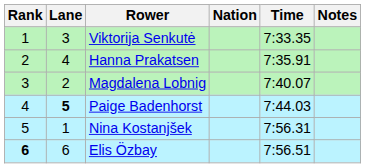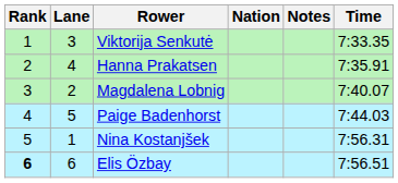 <table class="wikitable sortable" style="text-align:center">
 <tr>
 <th>Rank</th>
 <th>Lane</th>
 <th>Rower</th>
 <th>Nation</th>
+<th>Notes</th>
 <th>Time</th>
-<th>Notes</th>
 </tr>
 <tr bgcolor="bbf3bb">
 <td>1</td>
 <td>3</td>
 <td align=left><a href='#'>Viktorija Senkutė</a></td>
 <td align=left></td>
+<td></td>
 <td>7:33.35</td>
-<td></td>
 </tr>
 <tr bgcolor="bbf3bb">
 <td>2</td>
 <td>4</td>
 <td align=left><a href='#'>Hanna Prakatsen</a></td>
 <td align=left></td>
+<td></td>
 <td>7:35.91</td>
-<td></td>
 </tr>
 <tr bgcolor="bbf3bb">
 <td>3</td>
 <td>2</td>
 <td align=left><a href='#'>Magdalena Lobnig</a></td>
 <td align=left></td>
+<td></td>
 <td>7:40.07</td>
-<td></td>
 </tr>
 <tr bgcolor="bbf3ff">
 <td>4</td>
-<td><strong>5</strong></td>
+<td>5</td>
 <td align=left><a href='#'>Paige Badenhorst</a></td>
 <td align=left></td>
+<td></td>
 <td>7:44.03</td>
-<td></td>
 </tr>
 <tr bgcolor="bbf3ff">
 <td>5</td>
 <td>1</td>
 <td align=left><a href='#'>Nina Kostanjšek</a></td>
 <td align=left></td>
+<td></td>
 <td>7:56.31</td>
-<td></td>
 </tr>
 <tr bgcolor="bbf3ff">
 <td><strong>6</strong></td>
 <td>6</td>
 <td align=left><a href='#'>Elis Özbay</a></td>
 <td align=left></td>
+<td></td>
 <td>7:56.51</td>
-<td></td>
 </tr>
 </table>
